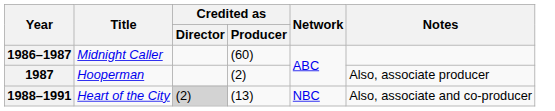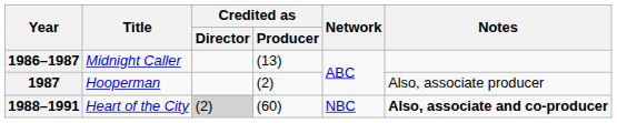 <table class="wikitable plainrowheaders unsortable">
 <tr>
 <th rowspan="2" scope="col">Year</th>
 <th rowspan="2" scope="col">Title</th>
 <th colspan="2" scope="col">Credited as</th>
 <th rowspan="2" scope="col">Network</th>
 <th rowspan="2" scope="col" class="unsortable">Notes</th>
 </tr>
 <tr>
 <th>Director</th>
 <th>Producer</th>
 </tr>
 <tr>
 <th>1986–1987</th>
 <td scope="row"><em><a href='#'>Midnight Caller</a></em></td>
 <td></td>
-<td> (60)</td>
+<td> (13)</td>
 <td rowspan="2"><a href='#'>ABC</a></td>
 <td></td>
 </tr>
 <tr>
 <th>1987</th>
 <td scope="row"><em><a href='#'>Hooperman</a></em></td>
 <td></td>
 <td> (2)</td>
 <td>Also, associate producer</td>
 </tr>
 <tr>
 <th>1988–1991</th>
 <td scope="row"><em><a href='#'>Heart of the City</a></em></td>
 <td style="background: lightgrey;"> (2)</td>
-<td> (13)</td>
+<td> (60)</td>
 <td><a href='#'>NBC</a></td>
-<td>Also, associate and co-producer</td>
+<td><strong>Also, associate and co-producer</strong></td>
 </tr>
 </table>
